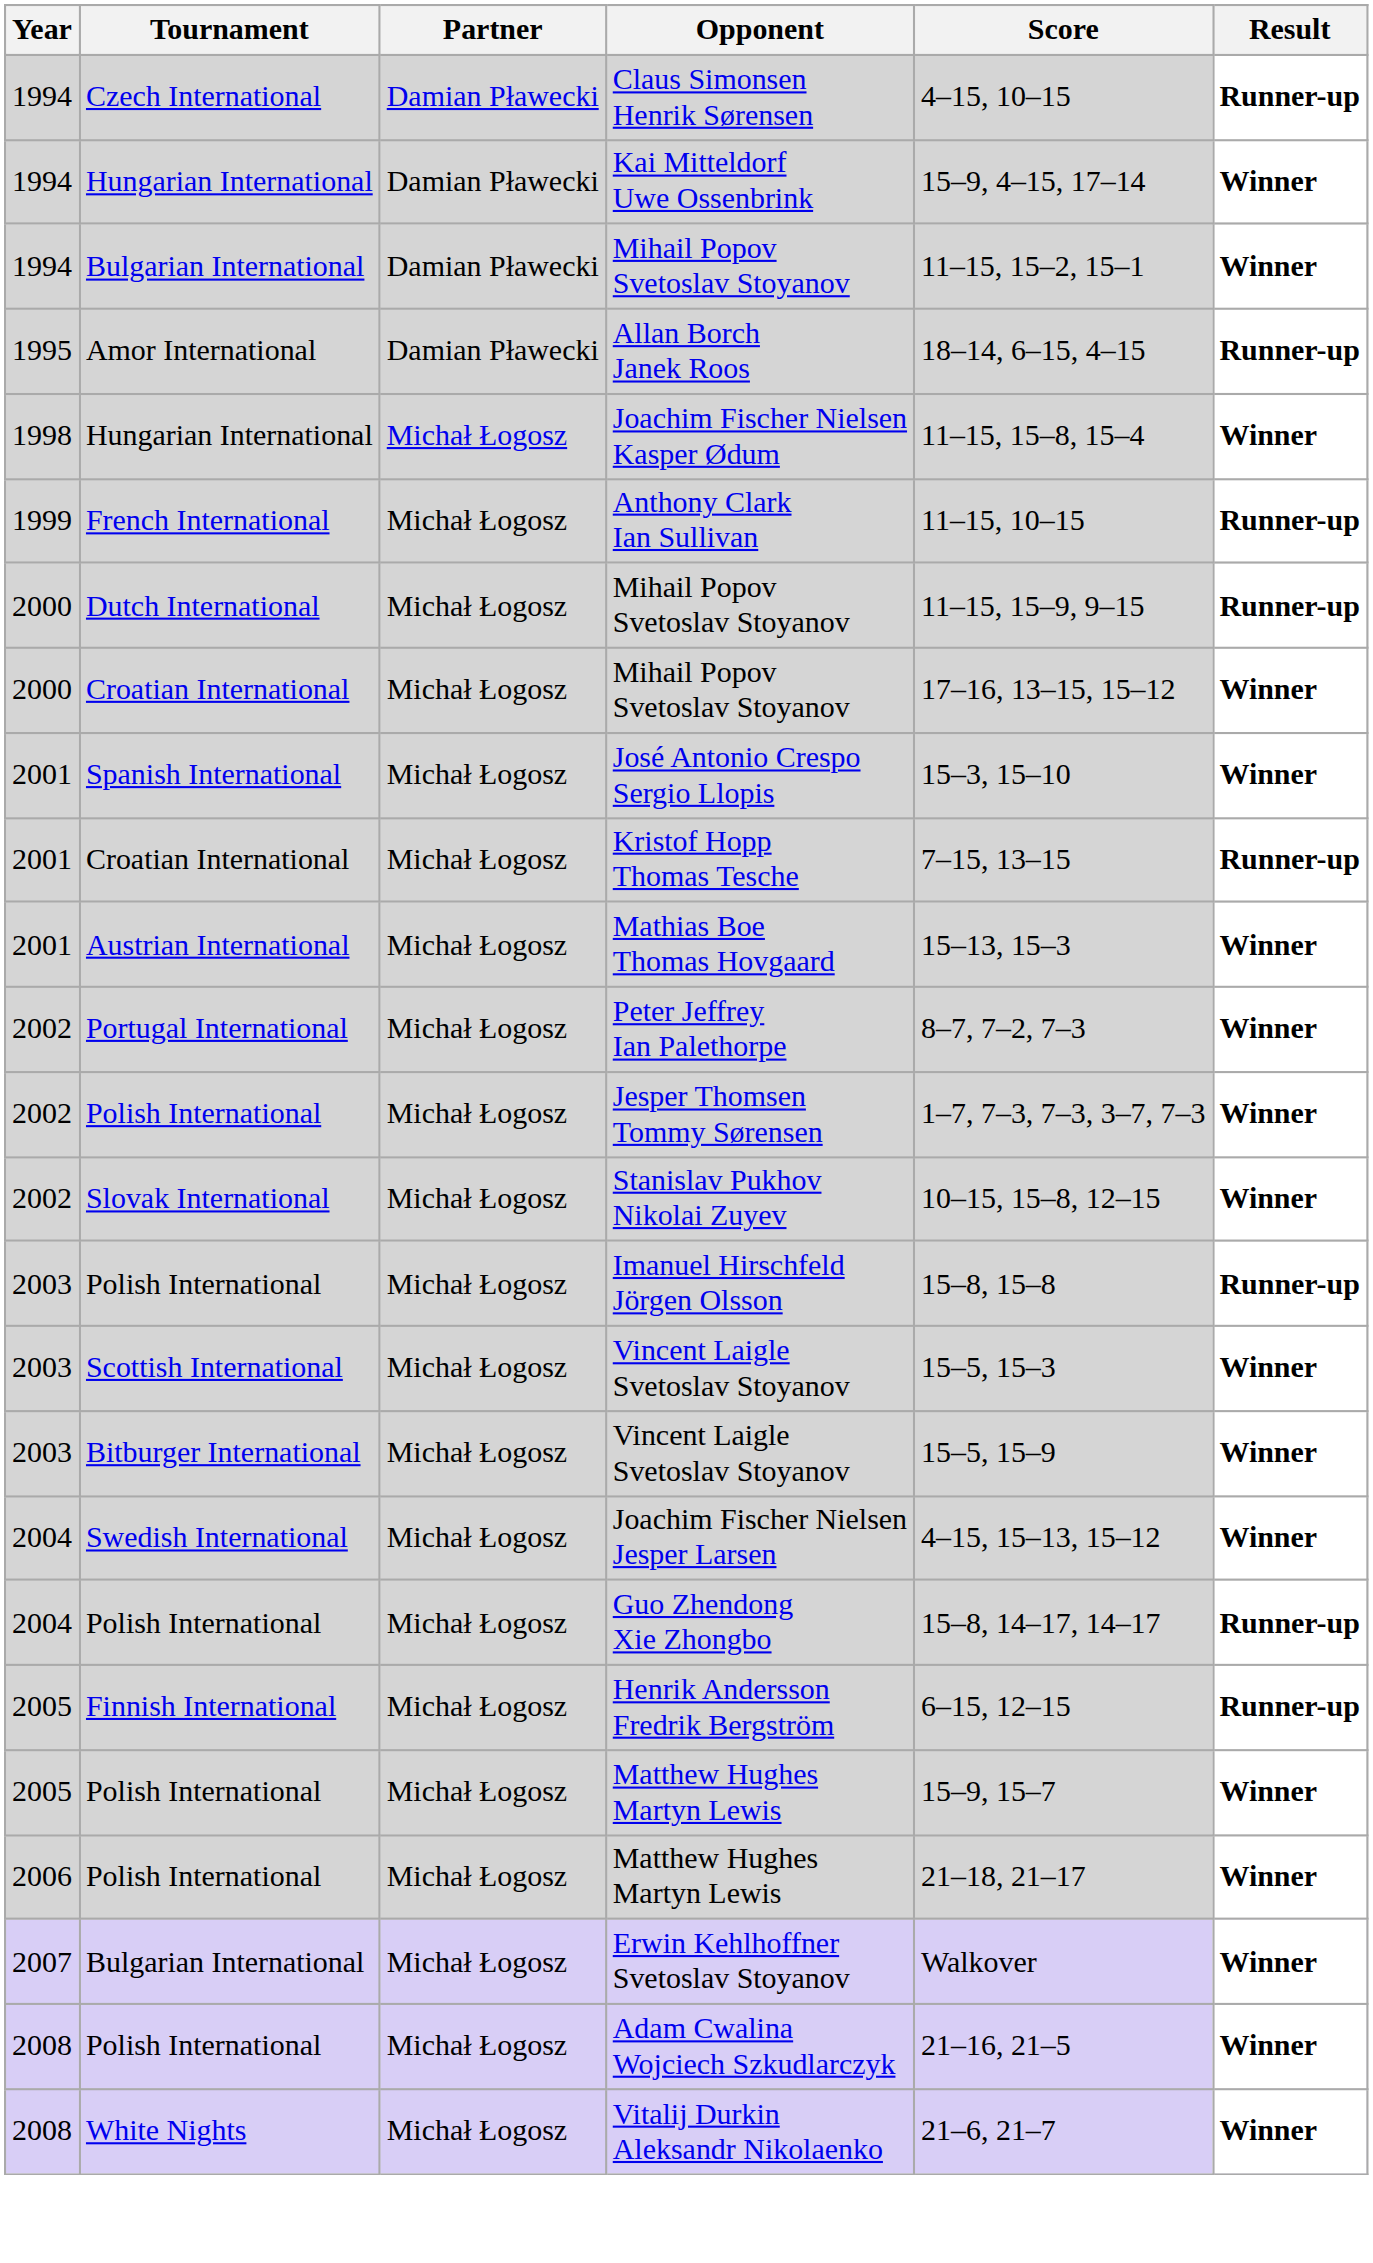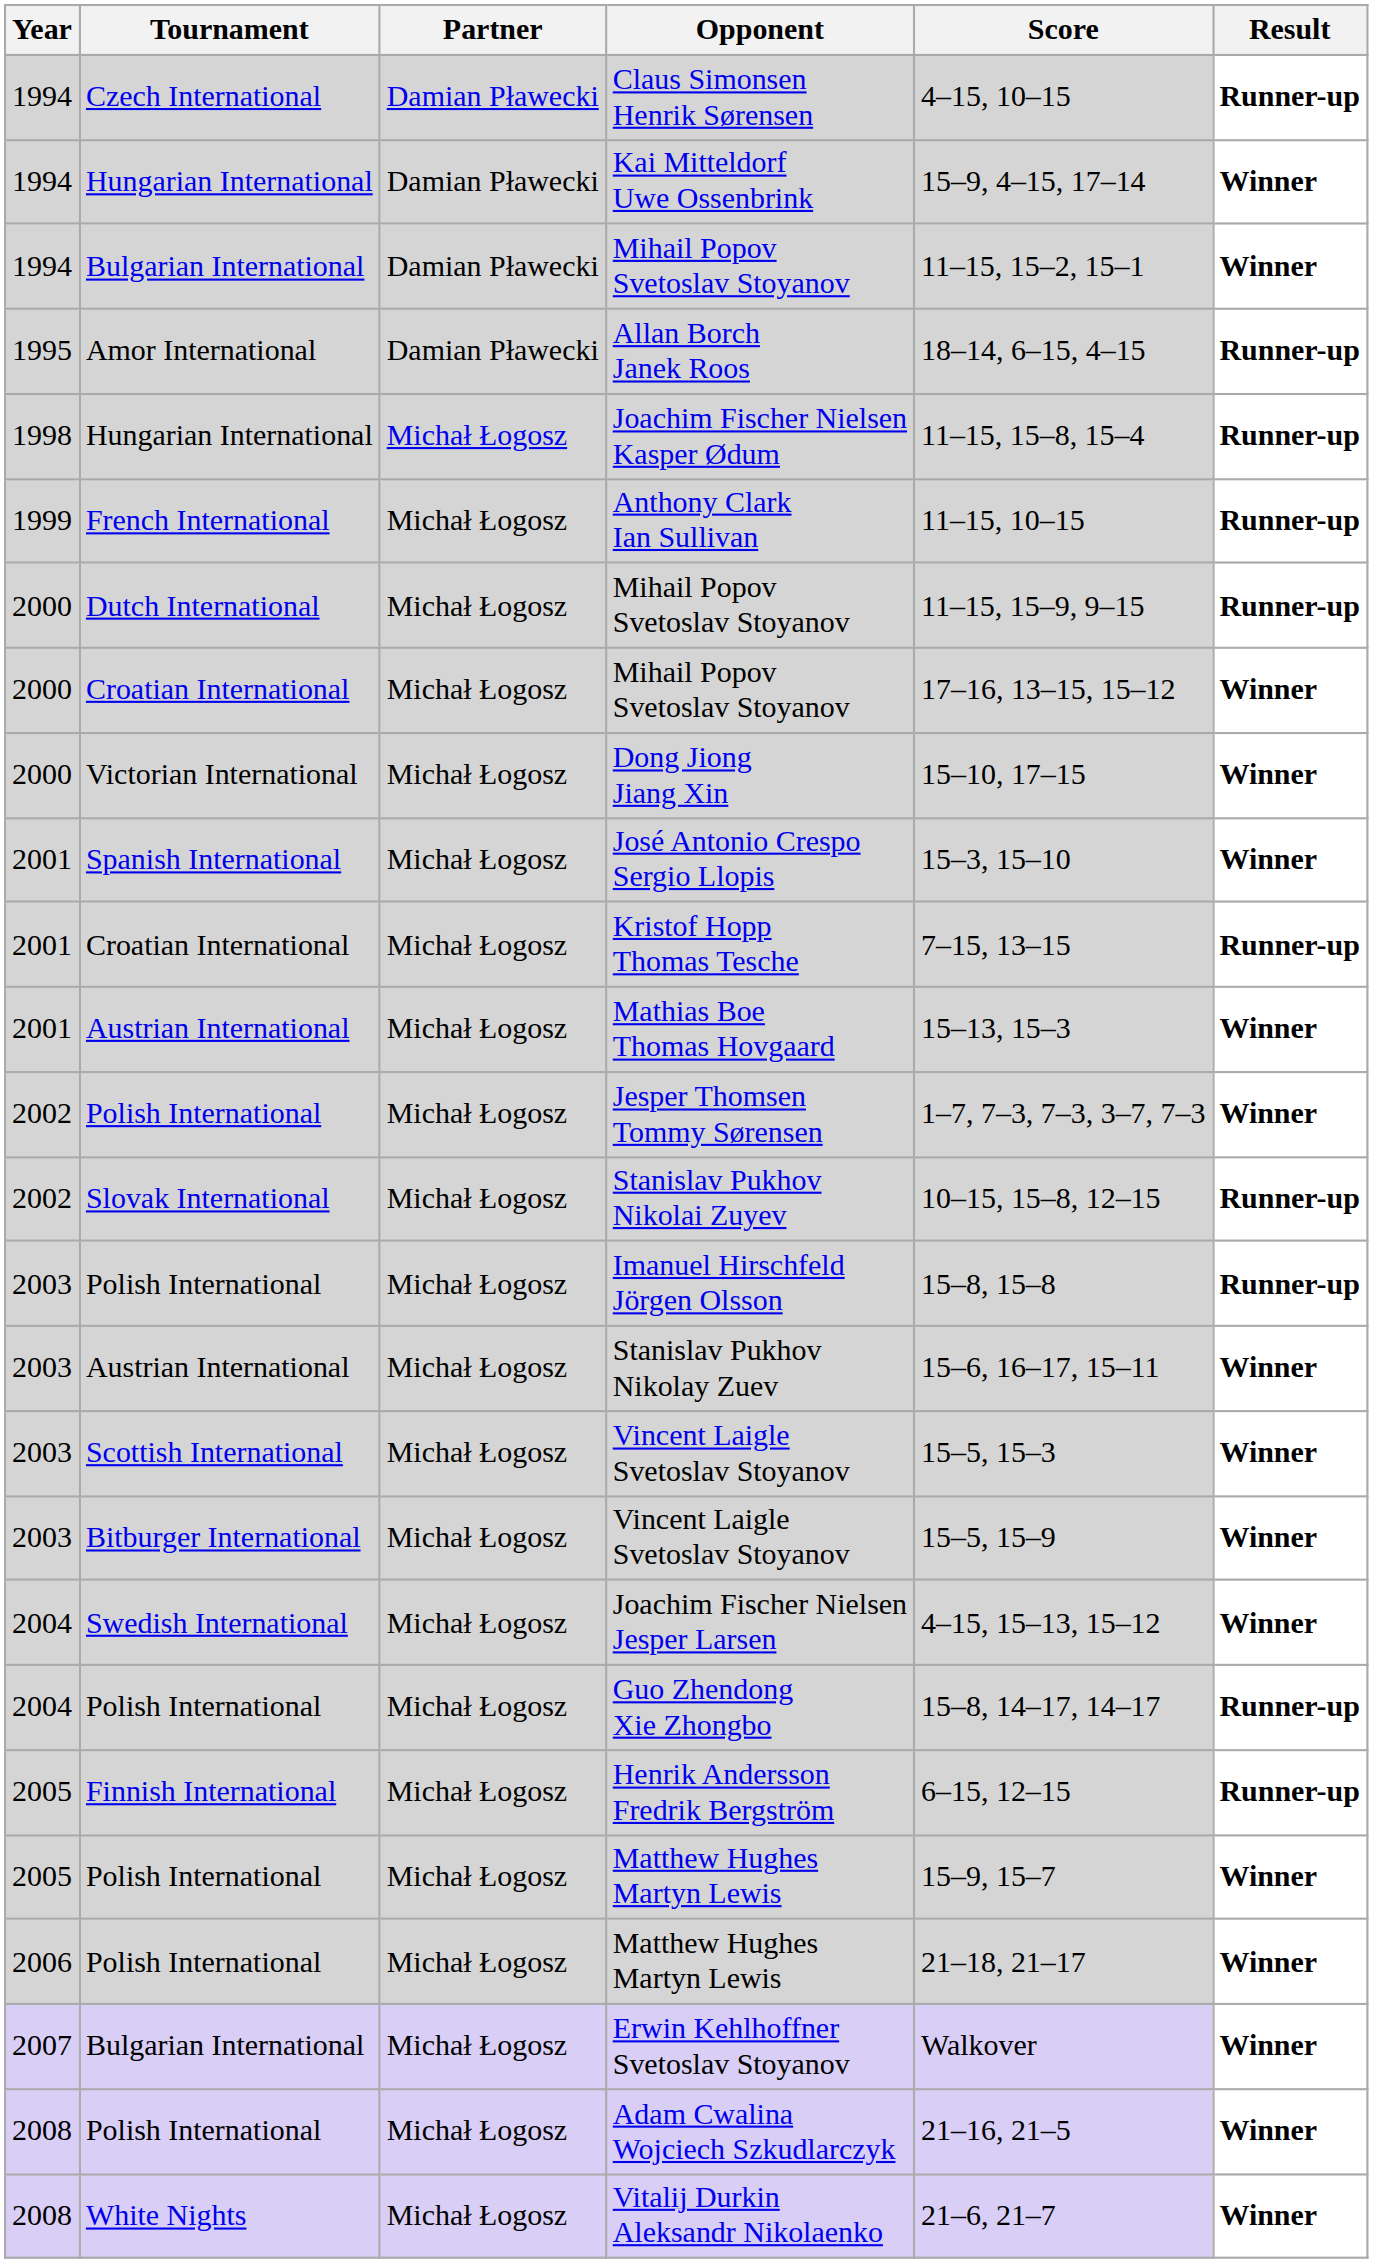 <table class="sortable wikitable" style="font-size: 90%;">
 <tr>
 <th>Year</th>
 <th>Tournament</th>
 <th>Partner</th>
 <th>Opponent</th>
 <th>Score</th>
 <th>Result</th>
 </tr>
 <tr style="background:#D5D5D5">
 <td align="center">1994</td>
 <td align="left"><a href='#'>Czech International</a></td>
 <td align="left"> <a href='#'>Damian Pławecki</a></td>
 <td align="left"> <a href='#'>Claus Simonsen</a><br> <a href='#'>Henrik Sørensen</a></td>
 <td align="left">4–15, 10–15</td>
 <td style="text-align:left; background:white"> <strong>Runner-up</strong></td>
 </tr>
 <tr style="background:#D5D5D5">
 <td align="center">1994</td>
 <td align="left"><a href='#'>Hungarian International</a></td>
 <td align="left"> Damian Pławecki</td>
 <td align="left"> <a href='#'>Kai Mitteldorf</a><br> <a href='#'>Uwe Ossenbrink</a></td>
 <td align="left">15–9, 4–15, 17–14</td>
 <td style="text-align:left; background:white"> <strong>Winner</strong></td>
 </tr>
 <tr style="background:#D5D5D5">
 <td align="center">1994</td>
 <td align="left"><a href='#'>Bulgarian International</a></td>
 <td align="left"> Damian Pławecki</td>
 <td align="left"> <a href='#'>Mihail Popov</a><br> <a href='#'>Svetoslav Stoyanov</a></td>
 <td align="left">11–15, 15–2, 15–1</td>
 <td style="text-align:left; background:white"> <strong>Winner</strong></td>
 </tr>
 <tr style="background:#D5D5D5">
 <td align="center">1995</td>
 <td align="left">Amor International</td>
 <td align="left"> Damian Pławecki</td>
 <td align="left"> <a href='#'>Allan Borch</a><br> <a href='#'>Janek Roos</a></td>
 <td align="left">18–14, 6–15, 4–15</td>
 <td style="text-align:left; background:white"> <strong>Runner-up</strong></td>
 </tr>
 <tr style="background:#D5D5D5">
 <td align="center">1998</td>
 <td align="left">Hungarian International</td>
 <td align="left"> <a href='#'>Michał Łogosz</a></td>
 <td align="left"> <a href='#'>Joachim Fischer Nielsen</a><br> <a href='#'>Kasper Ødum</a></td>
 <td align="left">11–15, 15–8, 15–4</td>
-<td style="text-align:left; background:white"> <strong>Winner</strong></td>
+<td style="text-align:left; background:white"> <strong>Runner-up</strong></td>
 </tr>
 <tr style="background:#D5D5D5">
 <td align="center">1999</td>
 <td align="left"><a href='#'>French International</a></td>
 <td align="left"> Michał Łogosz</td>
 <td align="left"> <a href='#'>Anthony Clark</a><br> <a href='#'>Ian Sullivan</a></td>
 <td align="left">11–15, 10–15</td>
 <td style="text-align:left; background:white"> <strong>Runner-up</strong></td>
 </tr>
 <tr style="background:#D5D5D5">
 <td align="center">2000</td>
 <td align="left"><a href='#'>Dutch International</a></td>
 <td align="left"> Michał Łogosz</td>
 <td align="left"> Mihail Popov<br> Svetoslav Stoyanov</td>
 <td align="left">11–15, 15–9, 9–15</td>
 <td style="text-align:left; background:white"> <strong>Runner-up</strong></td>
 </tr>
 <tr style="background:#D5D5D5">
 <td align="center">2000</td>
 <td align="left"><a href='#'>Croatian International</a></td>
 <td align="left"> Michał Łogosz</td>
 <td align="left"> Mihail Popov<br> Svetoslav Stoyanov</td>
 <td align="left">17–16, 13–15, 15–12</td>
+<td style="text-align:left; background:white"> <strong>Winner</strong></td>
+</tr>
+<tr style="background:#D5D5D5">
+<td align="center">2000</td>
+<td align="left">Victorian International</td>
+<td align="left"> Michał Łogosz</td>
+<td align="left"> <a href='#'>Dong Jiong</a><br> <a href='#'>Jiang Xin</a></td>
+<td align="left">15–10, 17–15</td>
 <td style="text-align:left; background:white"> <strong>Winner</strong></td>
 </tr>
 <tr style="background:#D5D5D5">
 <td align="center">2001</td>
 <td align="left"><a href='#'>Spanish International</a></td>
 <td align="left"> Michał Łogosz</td>
 <td align="left"> <a href='#'>José Antonio Crespo</a><br> <a href='#'>Sergio Llopis</a></td>
 <td align="left">15–3, 15–10</td>
 <td style="text-align:left; background:white"> <strong>Winner</strong></td>
 </tr>
 <tr style="background:#D5D5D5">
 <td align="center">2001</td>
 <td align="left">Croatian International</td>
 <td align="left"> Michał Łogosz</td>
 <td align="left"> <a href='#'>Kristof Hopp</a><br> <a href='#'>Thomas Tesche</a></td>
 <td align="left">7–15, 13–15</td>
 <td style="text-align:left; background:white"> <strong>Runner-up</strong></td>
 </tr>
 <tr style="background:#D5D5D5">
 <td align="center">2001</td>
 <td align="left"><a href='#'>Austrian International</a></td>
 <td align="left"> Michał Łogosz</td>
 <td align="left"> <a href='#'>Mathias Boe</a><br> <a href='#'>Thomas Hovgaard</a></td>
 <td align="left">15–13, 15–3</td>
 <td style="text-align:left; background:white"> <strong>Winner</strong></td>
 </tr>
 <tr style="background:#D5D5D5">
 <td align="center">2002</td>
-<td align="left"><a href='#'>Portugal International</a></td>
-<td align="left"> Michał Łogosz</td>
-<td align="left"> <a href='#'>Peter Jeffrey</a><br> <a href='#'>Ian Palethorpe</a></td>
-<td align="left">8–7, 7–2, 7–3</td>
-<td style="text-align:left; background:white"> <strong>Winner</strong></td>
-</tr>
-<tr style="background:#D5D5D5">
-<td align="center">2002</td>
 <td align="left"><a href='#'>Polish International</a></td>
 <td align="left"> Michał Łogosz</td>
 <td align="left"> <a href='#'>Jesper Thomsen</a><br> <a href='#'>Tommy Sørensen</a></td>
 <td align="left">1–7, 7–3, 7–3, 3–7, 7–3</td>
 <td style="text-align:left; background:white"> <strong>Winner</strong></td>
 </tr>
 <tr style="background:#D5D5D5">
 <td align="center">2002</td>
 <td align="left"><a href='#'>Slovak International</a></td>
 <td align="left"> Michał Łogosz</td>
 <td align="left"> <a href='#'>Stanislav Pukhov</a><br> <a href='#'>Nikolai Zuyev</a></td>
 <td align="left">10–15, 15–8, 12–15</td>
-<td style="text-align:left; background:white"> <strong>Winner</strong></td>
+<td style="text-align:left; background:white"> <strong>Runner-up</strong></td>
 </tr>
 <tr style="background:#D5D5D5">
 <td align="center">2003</td>
 <td align="left">Polish International</td>
 <td align="left"> Michał Łogosz</td>
 <td align="left"> <a href='#'>Imanuel Hirschfeld</a><br> <a href='#'>Jörgen Olsson</a></td>
 <td align="left">15–8, 15–8</td>
 <td style="text-align:left; background:white"> <strong>Runner-up</strong></td>
+</tr>
+<tr style="background:#D5D5D5">
+<td align="center">2003</td>
+<td align="left">Austrian International</td>
+<td align="left"> Michał Łogosz</td>
+<td align="left"> Stanislav Pukhov<br> Nikolay Zuev</td>
+<td align="left">15–6, 16–17, 15–11</td>
+<td style="text-align:left; background:white"> <strong>Winner</strong></td>
 </tr>
 <tr style="background:#D5D5D5">
 <td align="center">2003</td>
 <td align="left"><a href='#'>Scottish International</a></td>
 <td align="left"> Michał Łogosz</td>
 <td align="left"> <a href='#'>Vincent Laigle</a><br> Svetoslav Stoyanov</td>
 <td align="left">15–5, 15–3</td>
 <td style="text-align:left; background:white"> <strong>Winner</strong></td>
 </tr>
 <tr style="background:#D5D5D5">
 <td align="center">2003</td>
 <td align="left"><a href='#'>Bitburger International</a></td>
 <td align="left"> Michał Łogosz</td>
 <td align="left"> Vincent Laigle<br> Svetoslav Stoyanov</td>
 <td align="left">15–5, 15–9</td>
 <td style="text-align:left; background:white"> <strong>Winner</strong></td>
 </tr>
 <tr style="background:#D5D5D5">
 <td align="center">2004</td>
 <td align="left"><a href='#'>Swedish International</a></td>
 <td align="left"> Michał Łogosz</td>
 <td align="left"> Joachim Fischer Nielsen<br> <a href='#'>Jesper Larsen</a></td>
 <td align="left">4–15, 15–13, 15–12</td>
 <td style="text-align:left; background:white"> <strong>Winner</strong></td>
 </tr>
 <tr style="background:#D5D5D5">
 <td align="center">2004</td>
 <td align="left">Polish International</td>
 <td align="left"> Michał Łogosz</td>
 <td align="left"> <a href='#'>Guo Zhendong</a><br> <a href='#'>Xie Zhongbo</a></td>
 <td align="left">15–8, 14–17, 14–17</td>
 <td style="text-align:left; background:white"> <strong>Runner-up</strong></td>
 </tr>
 <tr style="background:#D5D5D5">
 <td align="center">2005</td>
 <td align="left"><a href='#'>Finnish International</a></td>
 <td align="left"> Michał Łogosz</td>
 <td align="left"> <a href='#'>Henrik Andersson</a><br> <a href='#'>Fredrik Bergström</a></td>
 <td align="left">6–15, 12–15</td>
 <td style="text-align:left; background:white"> <strong>Runner-up</strong></td>
 </tr>
 <tr style="background:#D5D5D5">
 <td align="center">2005</td>
 <td align="left">Polish International</td>
 <td align="left"> Michał Łogosz</td>
 <td align="left"> <a href='#'>Matthew Hughes</a><br> <a href='#'>Martyn Lewis</a></td>
 <td align="left">15–9, 15–7</td>
 <td style="text-align:left; background:white"> <strong>Winner</strong></td>
 </tr>
 <tr style="background:#D5D5D5">
 <td align="center">2006</td>
 <td align="left">Polish International</td>
 <td align="left"> Michał Łogosz</td>
 <td align="left"> Matthew Hughes<br> Martyn Lewis</td>
 <td align="left">21–18, 21–17</td>
 <td style="text-align:left; background:white"> <strong>Winner</strong></td>
 </tr>
 <tr style="background:#D8CEF6">
 <td align="center">2007</td>
 <td align="left">Bulgarian International</td>
 <td align="left"> Michał Łogosz</td>
 <td align="left"> <a href='#'>Erwin Kehlhoffner</a><br> Svetoslav Stoyanov</td>
 <td align="left">Walkover</td>
 <td style="text-align:left; background:white"> <strong>Winner</strong></td>
 </tr>
 <tr style="background:#D8CEF6">
 <td align="center">2008</td>
 <td align="left">Polish International</td>
 <td align="left"> Michał Łogosz</td>
 <td align="left"> <a href='#'>Adam Cwalina</a><br> <a href='#'>Wojciech Szkudlarczyk</a></td>
 <td align="left">21–16, 21–5</td>
 <td style="text-align:left; background:white"> <strong>Winner</strong></td>
 </tr>
 <tr style="background:#D8CEF6">
 <td align="center">2008</td>
 <td align="left"><a href='#'>White Nights</a></td>
 <td align="left"> Michał Łogosz</td>
 <td align="left"> <a href='#'>Vitalij Durkin</a><br> <a href='#'>Aleksandr Nikolaenko</a></td>
 <td align="left">21–6, 21–7</td>
 <td style="text-align:left; background:white"> <strong>Winner</strong></td>
 </tr>
 </table>
